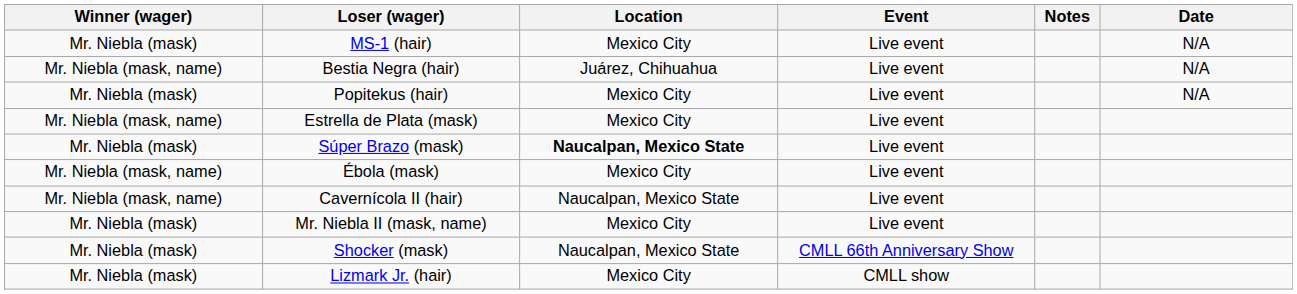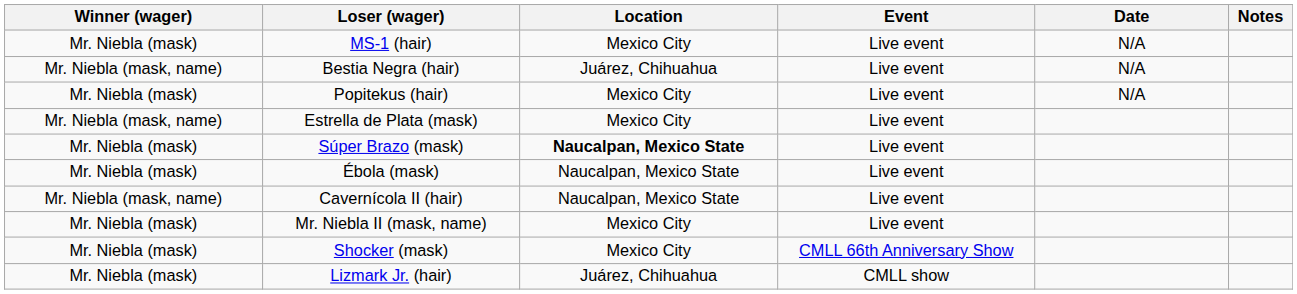 <table class="wikitable sortable" width=100% style="text-align: center">
 <tr>
 <th width=20% scope="col">Winner (wager)</th>
 <th width=20% scope="col">Loser (wager)</th>
 <th width=20% scope="col">Location</th>
 <th width=20% scope="col">Event</th>
+<th width=15% scope="col">Date</th>
 <th class="unsortable" width=5% scope="col">Notes</th>
-<th width=15% scope="col">Date</th>
 </tr>
 <tr>
 <td>Mr. Niebla (mask)</td>
 <td><a href='#'>MS-1</a> (hair)</td>
 <td>Mexico City</td>
 <td>Live event</td>
+<td>N/A</td>
 <td></td>
-<td>N/A</td>
 </tr>
 <tr>
 <td>Mr. Niebla (mask, name)</td>
 <td>Bestia Negra (hair)</td>
 <td>Juárez, Chihuahua</td>
 <td>Live event</td>
+<td>N/A</td>
 <td></td>
-<td>N/A</td>
 </tr>
 <tr>
 <td>Mr. Niebla (mask)</td>
 <td>Popitekus (hair)</td>
 <td>Mexico City</td>
 <td>Live event</td>
+<td>N/A</td>
 <td></td>
-<td>N/A</td>
 </tr>
 <tr>
 <td>Mr. Niebla (mask, name)</td>
 <td>Estrella de Plata (mask)</td>
 <td>Mexico City</td>
 <td>Live event</td>
 <td></td>
 <td></td>
 </tr>
 <tr>
 <td>Mr. Niebla (mask)</td>
 <td><a href='#'>Súper Brazo</a> (mask)</td>
 <td><strong>Naucalpan, Mexico State</strong></td>
 <td>Live event</td>
 <td></td>
 <td></td>
 </tr>
 <tr>
-<td>Mr. Niebla (mask, name)</td>
+<td>Mr. Niebla (mask)</td>
 <td>Ébola (mask)</td>
-<td>Mexico City</td>
+<td>Naucalpan, Mexico State</td>
 <td>Live event</td>
 <td></td>
 <td></td>
 </tr>
 <tr>
 <td>Mr. Niebla (mask, name)</td>
 <td>Cavernícola II (hair)</td>
 <td>Naucalpan, Mexico State</td>
 <td>Live event</td>
 <td></td>
 <td></td>
 </tr>
 <tr>
 <td>Mr. Niebla (mask)</td>
 <td>Mr. Niebla II (mask, name)</td>
 <td>Mexico City</td>
 <td>Live event</td>
 <td></td>
 <td></td>
 </tr>
 <tr>
 <td>Mr. Niebla (mask)</td>
 <td><a href='#'>Shocker</a> (mask)</td>
-<td>Naucalpan, Mexico State</td>
+<td>Mexico City</td>
 <td><a href='#'>CMLL 66th Anniversary Show</a></td>
 <td></td>
 <td></td>
 </tr>
 <tr>
 <td>Mr. Niebla (mask)</td>
 <td><a href='#'>Lizmark Jr.</a> (hair)</td>
-<td>Mexico City</td>
+<td>Juárez, Chihuahua</td>
 <td>CMLL show</td>
 <td></td>
 <td></td>
 </tr>
 </table>
